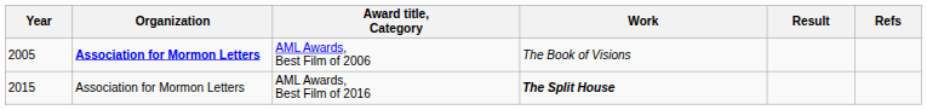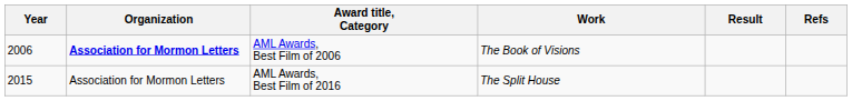 <table class="wikitable" style="width:95%;" cellpadding="5">
 <tr>
 <th scope="col" style="width:30px;">Year</th>
 <th scope="col" style="width:120px;">Organization</th>
 <th scope="col" style="width:150px;">Award title,<br>Category</th>
 <th scope="col" style="width:150px;">Work</th>
 <th scope="col" style="width:10px;">Result</th>
 <th scope="col" style="width:10px;">Refs<br></th>
 </tr>
 <tr>
-<td>2005</td>
+<td>2006</td>
 <td><strong><a href='#'>Association for Mormon Letters</a></strong></td>
 <td><a href='#'>AML Awards</a>,<br>Best Film of 2006</td>
 <td><em>The Book of Visions</em></td>
 <td></td>
 <td></td>
 </tr>
 <tr>
 <td>2015</td>
 <td>Association for Mormon Letters</td>
 <td>AML Awards,<br>Best Film of 2016</td>
-<td><strong><em>The Split House</em></strong></td>
+<td><em>The Split House</em></td>
 <td></td>
 <td></td>
 </tr>
 </table>
